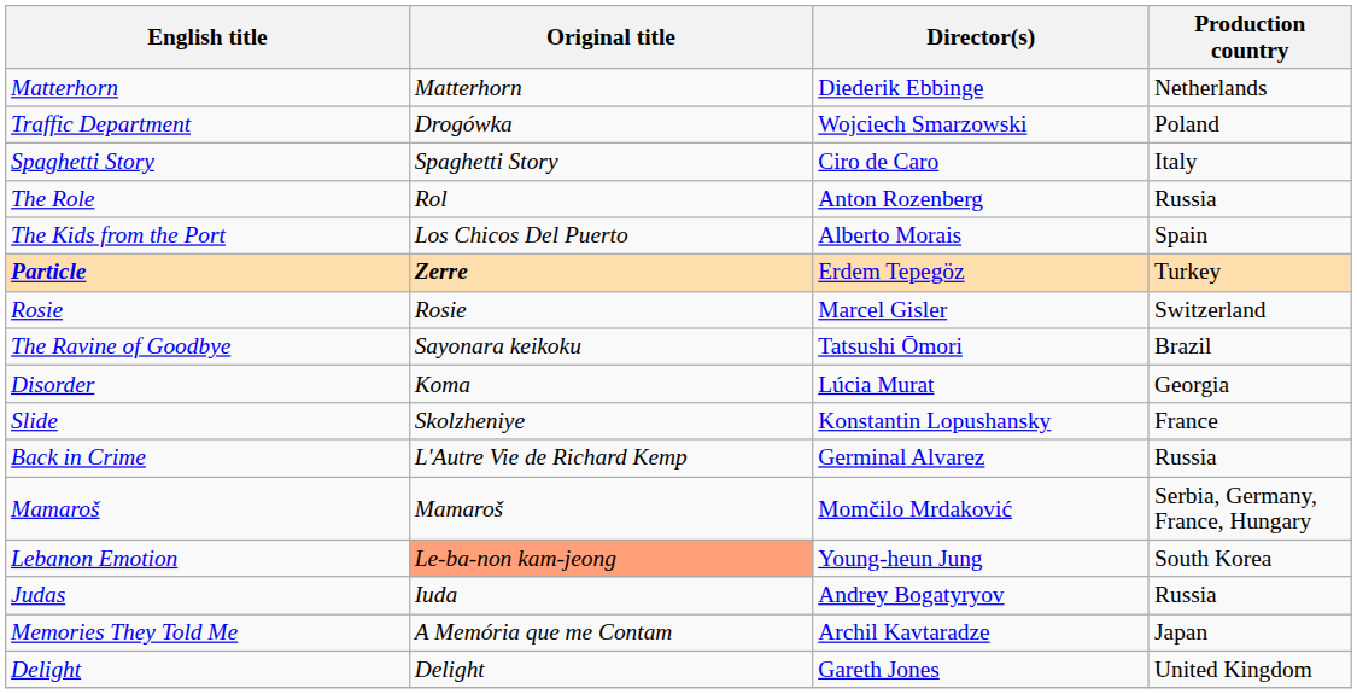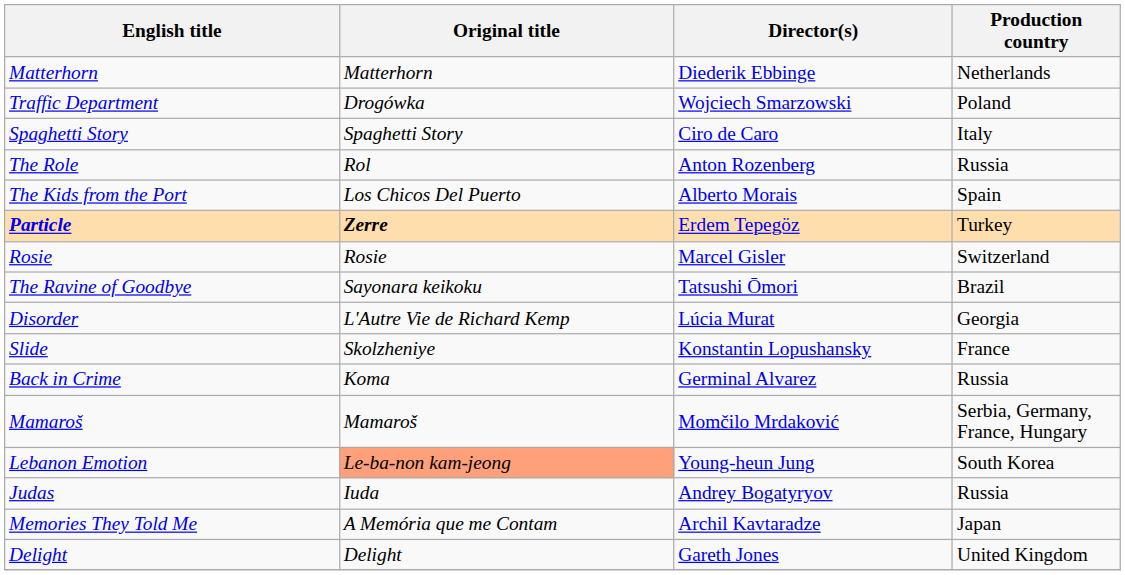 <table class="sortable wikitable" width="73%" cellpadding="5">
 <tr>
 <th width="30%">English title</th>
 <th width="30%">Original title</th>
 <th width="25%">Director(s)</th>
 <th width="15%">Production country</th>
 </tr>
 <tr>
 <td><em><a href='#'>Matterhorn</a></em></td>
 <td><em>Matterhorn</em></td>
 <td><a href='#'>Diederik Ebbinge</a></td>
 <td>Netherlands</td>
 </tr>
 <tr>
 <td><em><a href='#'>Traffic Department</a></em></td>
 <td><em>Drogówka</em></td>
 <td><a href='#'>Wojciech Smarzowski</a></td>
 <td>Poland</td>
 </tr>
 <tr>
 <td><em><a href='#'>Spaghetti Story</a></em></td>
 <td><em>Spaghetti Story</em></td>
 <td><a href='#'>Ciro de Caro</a></td>
 <td>Italy</td>
 </tr>
 <tr>
 <td><em><a href='#'>The Role</a></em></td>
 <td><em>Rol</em></td>
 <td><a href='#'>Anton Rozenberg</a></td>
 <td>Russia</td>
 </tr>
 <tr>
 <td><em><a href='#'>The Kids from the Port</a></em></td>
 <td><em>Los Chicos Del Puerto</em></td>
 <td><a href='#'>Alberto Morais</a></td>
 <td>Spain</td>
 </tr>
 <tr style="background:#FFDEAD;">
 <td><strong><em><a href='#'>Particle</a></em></strong></td>
 <td><strong><em>Zerre</em></strong></td>
 <td><a href='#'>Erdem Tepegöz</a></td>
 <td>Turkey</td>
 </tr>
 <tr>
 <td><em><a href='#'>Rosie</a></em></td>
 <td><em>Rosie</em></td>
 <td><a href='#'>Marcel Gisler</a></td>
 <td>Switzerland</td>
 </tr>
 <tr>
 <td><em><a href='#'>The Ravine of Goodbye</a></em></td>
 <td><em>Sayonara keikoku</em></td>
 <td><a href='#'>Tatsushi Ōmori</a></td>
 <td>Brazil</td>
 </tr>
 <tr>
 <td><em><a href='#'>Disorder</a></em></td>
-<td><em>Koma</em></td>
+<td><em>L'Autre Vie de Richard Kemp</em></td>
 <td><a href='#'>Lúcia Murat</a></td>
 <td>Georgia</td>
 </tr>
 <tr>
 <td><em><a href='#'>Slide</a></em></td>
 <td><em>Skolzheniye</em></td>
 <td><a href='#'>Konstantin Lopushansky</a></td>
 <td>France</td>
 </tr>
 <tr>
 <td><em><a href='#'>Back in Crime</a></em></td>
-<td><em>L'Autre Vie de Richard Kemp</em></td>
+<td><em>Koma</em></td>
 <td><a href='#'>Germinal Alvarez</a></td>
 <td>Russia</td>
 </tr>
 <tr>
 <td><em><a href='#'>Mamaroš</a></em></td>
 <td><em>Mamaroš</em></td>
 <td><a href='#'>Momčilo Mrdaković</a></td>
 <td>Serbia, Germany, France, Hungary</td>
 </tr>
 <tr>
 <td><em><a href='#'>Lebanon Emotion</a></em></td>
 <td style="background: lightsalmon;"><em>Le-ba-non kam-jeong</em></td>
 <td><a href='#'>Young-heun Jung</a></td>
 <td>South Korea</td>
 </tr>
 <tr>
 <td><em><a href='#'>Judas</a></em></td>
 <td><em>Iuda</em></td>
 <td><a href='#'>Andrey Bogatyryov</a></td>
 <td>Russia</td>
 </tr>
 <tr>
 <td><em><a href='#'>Memories They Told Me</a></em></td>
 <td><em>A Memória que me Contam</em></td>
 <td><a href='#'>Archil Kavtaradze</a></td>
 <td>Japan</td>
 </tr>
 <tr>
 <td><em><a href='#'>Delight</a></em></td>
 <td><em>Delight</em></td>
 <td><a href='#'>Gareth Jones</a></td>
 <td>United Kingdom</td>
 </tr>
 <tr>
 </tr>
 </table>
